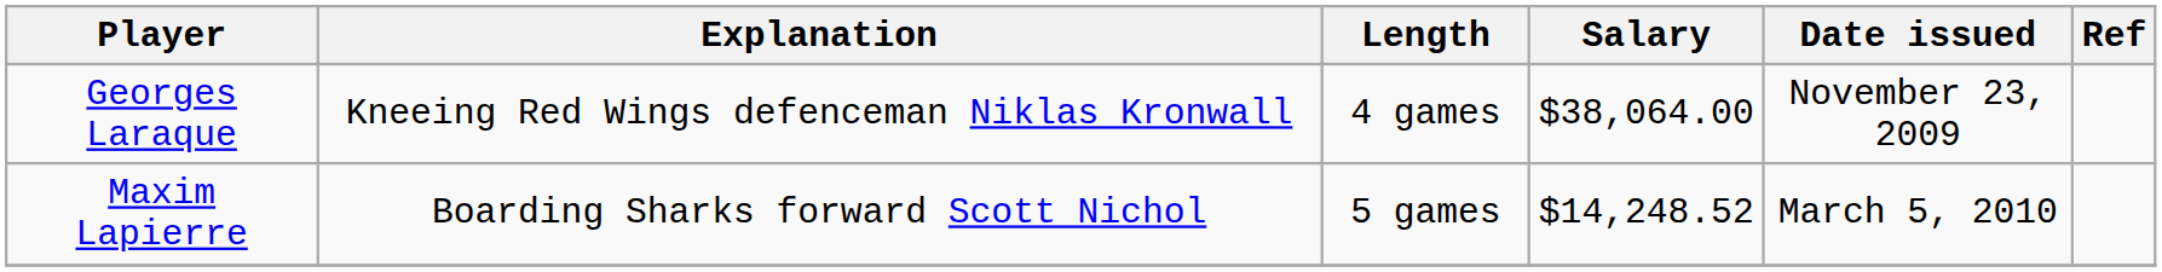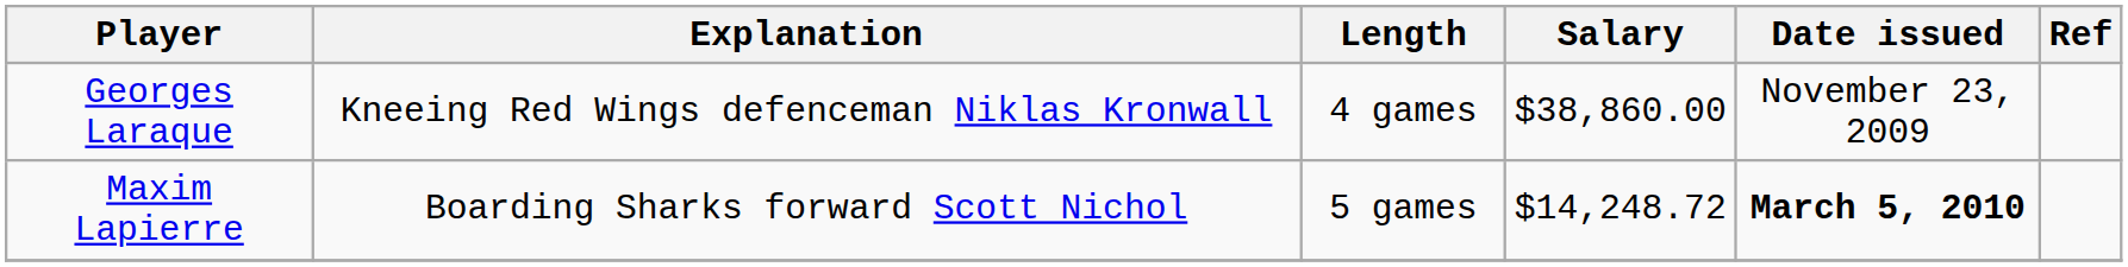 <table class="wikitable" style="width:60em; text-align:center;">
 <tr>
 <th style="width:15%;">Player</th>
 <th style="width:50%;">Explanation</th>
 <th style="width:10%;">Length</th>
 <th style="width:10%;">Salary</th>
 <th style="width:15%;">Date issued</th>
 <th>Ref</th>
 </tr>
 <tr>
 <td><a href='#'>Georges Laraque</a></td>
 <td>Kneeing Red Wings defenceman <a href='#'>Niklas Kronwall</a></td>
 <td>4 games</td>
-<td>$38,064.00</td>
+<td>$38,860.00</td>
 <td>November 23, 2009</td>
 <td></td>
 </tr>
 <tr>
 <td><a href='#'>Maxim Lapierre</a></td>
 <td>Boarding Sharks forward <a href='#'>Scott Nichol</a></td>
 <td>5 games</td>
-<td>$14,248.52</td>
-<td>March 5, 2010</td>
+<td>$14,248.72</td>
+<td><strong>March 5, 2010</strong></td>
 <td></td>
 </tr>
 <tr>
 </tr>
 </table>
